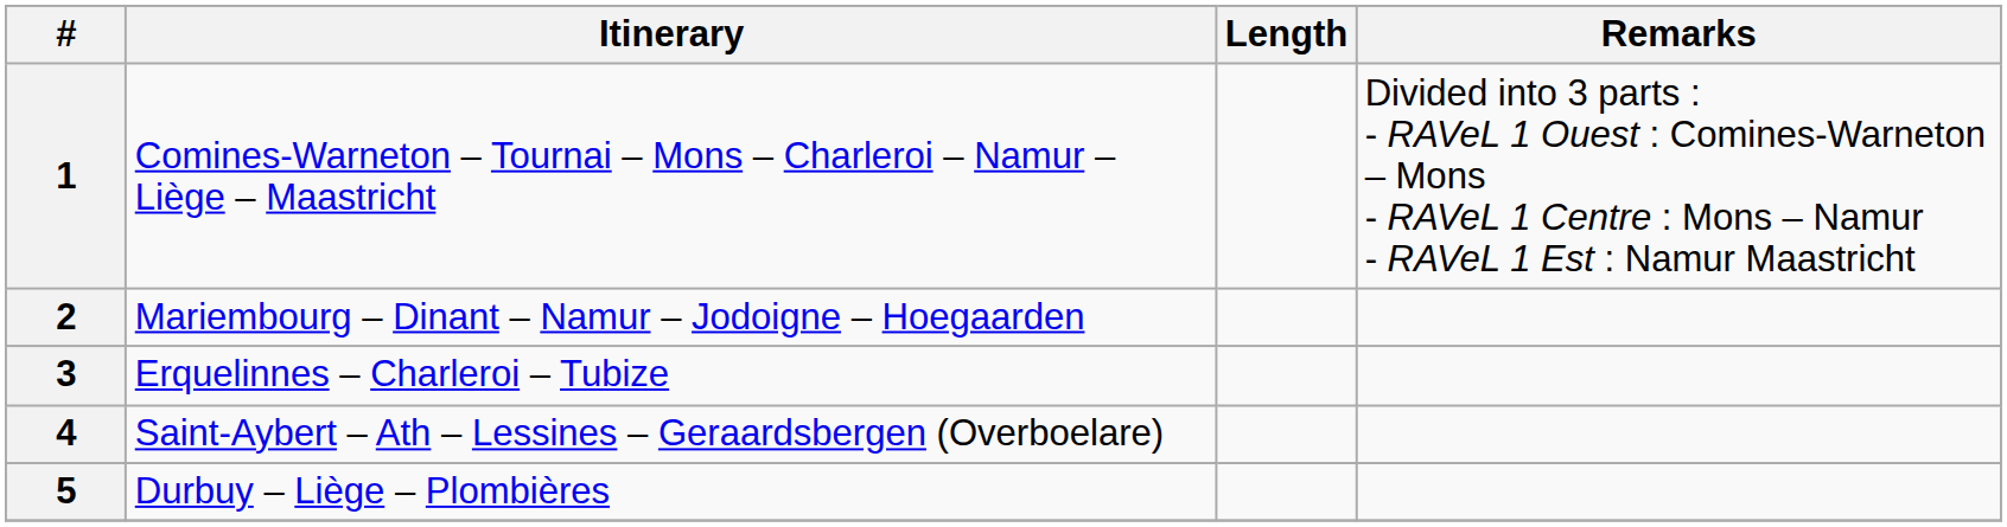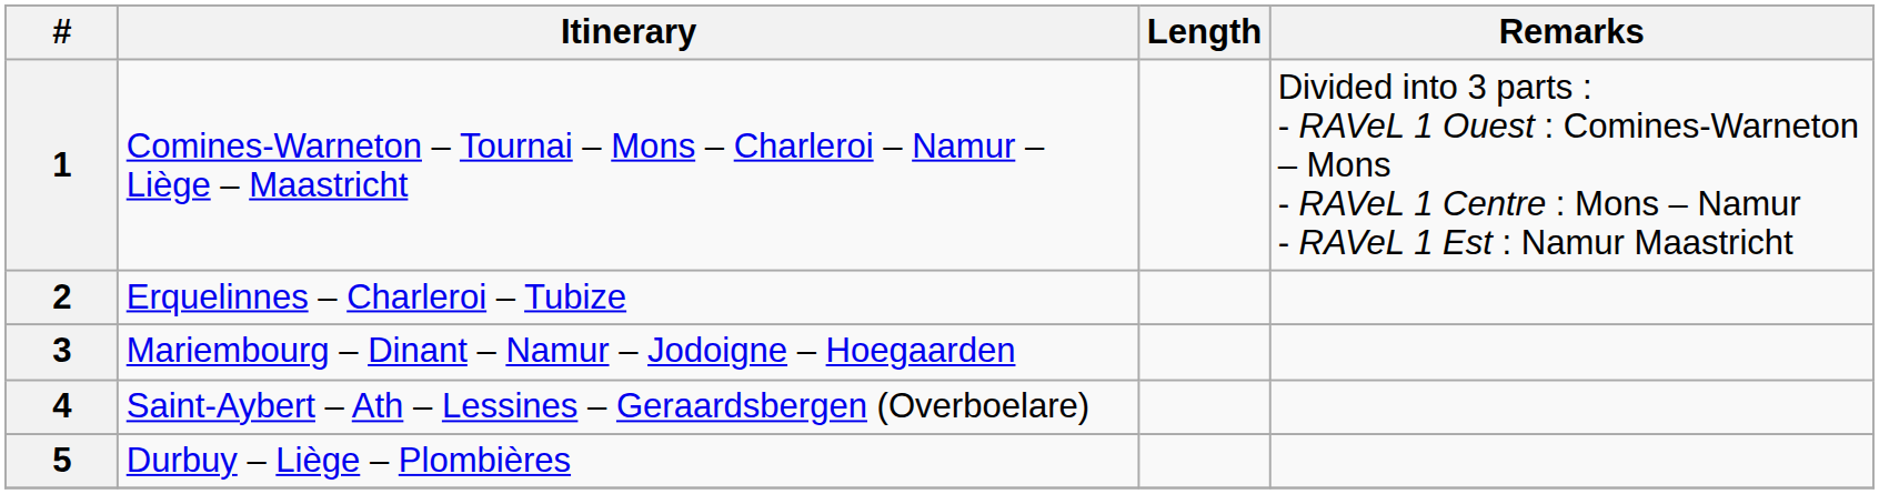 <table class="wikitable">
 <tr>
 <th scope="col" width="45" align="center">#</th>
 <th>Itinerary</th>
 <th>Length</th>
 <th>Remarks</th>
 </tr>
 <tr>
 <th align="center">1</th>
 <td><a href='#'>Comines-Warneton</a> – <a href='#'>Tournai</a> – <a href='#'>Mons</a> – <a href='#'>Charleroi</a> – <a href='#'>Namur</a> – <a href='#'>Liège</a> – <a href='#'>Maastricht</a></td>
 <td></td>
 <td>Divided into 3 parts :<br>- <em>RAVeL 1 Ouest</em> : Comines-Warneton – Mons<br>- <em>RAVeL 1 Centre</em> : Mons – Namur<br>- <em>RAVeL 1 Est</em> : Namur Maastricht</td>
 </tr>
 <tr>
 <th align="center">2</th>
-<td><a href='#'>Mariembourg</a> – <a href='#'>Dinant</a> – <a href='#'>Namur</a> – <a href='#'>Jodoigne</a> – <a href='#'>Hoegaarden</a></td>
+<td><a href='#'>Erquelinnes</a> – <a href='#'>Charleroi</a> – <a href='#'>Tubize</a></td>
 <td></td>
 <td></td>
 </tr>
 <tr>
 <th align="center">3</th>
-<td><a href='#'>Erquelinnes</a> – <a href='#'>Charleroi</a> – <a href='#'>Tubize</a></td>
+<td><a href='#'>Mariembourg</a> – <a href='#'>Dinant</a> – <a href='#'>Namur</a> – <a href='#'>Jodoigne</a> – <a href='#'>Hoegaarden</a></td>
 <td></td>
 <td></td>
 </tr>
 <tr>
 <th align="center">4</th>
 <td><a href='#'>Saint-Aybert</a> – <a href='#'>Ath</a> – <a href='#'>Lessines</a> – <a href='#'>Geraardsbergen</a> (Overboelare)</td>
 <td></td>
 <td></td>
 </tr>
 <tr>
 <th align="center">5</th>
 <td><a href='#'>Durbuy</a> – <a href='#'>Liège</a> – <a href='#'>Plombières</a></td>
 <td></td>
 <td></td>
 </tr>
 <tr>
 </tr>
 </table>
